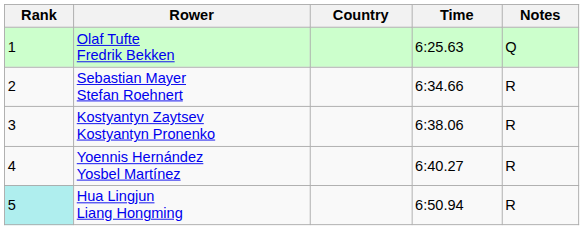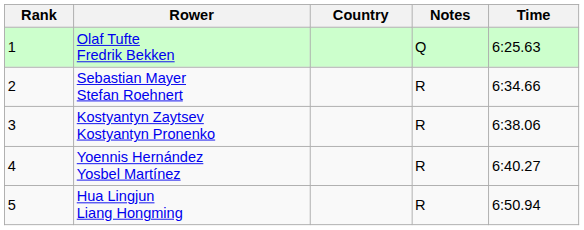 <table class="wikitable sortable" width=50%>
 <tr>
 <th>Rank</th>
 <th>Rower</th>
 <th>Country</th>
+<th>Notes</th>
 <th>Time</th>
-<th>Notes</th>
 </tr>
 <tr bgcolor=ccffcc>
 <td>1</td>
 <td><a href='#'>Olaf Tufte</a> <br><a href='#'>Fredrik Bekken</a></td>
 <td></td>
+<td>Q</td>
 <td>6:25.63</td>
-<td>Q</td>
 </tr>
 <tr>
 <td>2</td>
 <td><a href='#'>Sebastian Mayer</a> <br> <a href='#'>Stefan Roehnert</a></td>
 <td></td>
+<td>R</td>
 <td>6:34.66</td>
-<td>R</td>
 </tr>
 <tr>
 <td>3</td>
 <td><a href='#'>Kostyantyn Zaytsev</a> <br><a href='#'>Kostyantyn Pronenko</a></td>
 <td></td>
+<td>R</td>
 <td>6:38.06</td>
-<td>R</td>
 </tr>
 <tr>
 <td>4</td>
 <td><a href='#'>Yoennis Hernández</a> <br><a href='#'>Yosbel Martínez</a></td>
 <td></td>
+<td>R</td>
 <td>6:40.27</td>
-<td>R</td>
 </tr>
 <tr>
-<td style="background: paleturquoise;">5</td>
+<td>5</td>
 <td><a href='#'>Hua Lingjun</a><br><a href='#'>Liang Hongming</a></td>
 <td></td>
+<td>R</td>
 <td>6:50.94</td>
-<td>R</td>
 </tr>
 </table>
